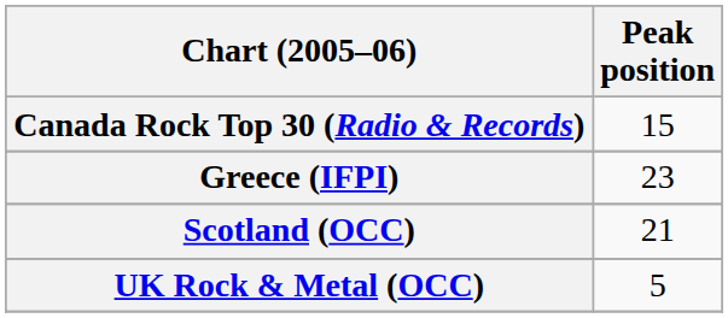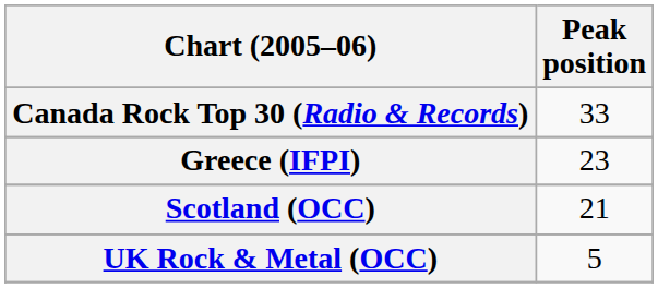 <table class="wikitable sortable plainrowheaders" style="text-align:center">
 <tr>
 <th scope="col">Chart (2005–06)</th>
 <th scope="col">Peak<br>position</th>
 </tr>
 <tr>
 <th scope="row">Canada Rock Top 30 (<em><a href='#'>Radio & Records</a></em>)</th>
-<td>15</td>
+<td>33</td>
 </tr>
 <tr>
 </tr>
 <tr>
 </tr>
 <tr>
 <th scope="row">Greece (<a href='#'>IFPI</a>)</th>
 <td>23</td>
 </tr>
 <tr>
 </tr>
 <tr>
 </tr>
 <tr>
 </tr>
 <tr>
 <th scope="row"><a href='#'>Scotland</a> (<a href='#'>OCC</a>)</th>
 <td>21</td>
 </tr>
 <tr>
 </tr>
 <tr>
 <th scope="row"><a href='#'>UK Rock & Metal</a> (<a href='#'>OCC</a>)</th>
 <td>5</td>
 </tr>
 <tr>
 </tr>
 <tr>
 </tr>
 <tr>
 </tr>
 </table>
